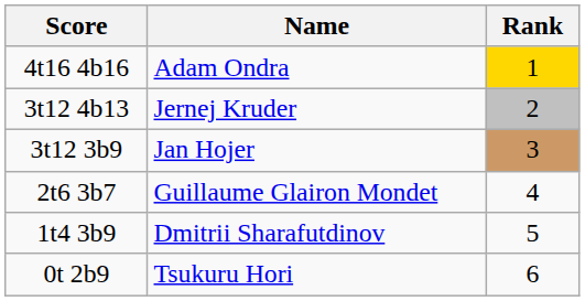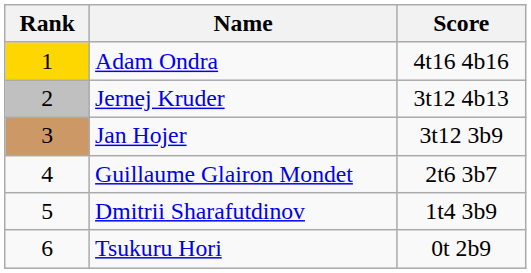 <table class="wikitable">
 <tr>
+<th width = "50">Rank</th>
+<th width = "200">Name</th>
 <th width = "80">Score</th>
-<th width = "200">Name</th>
-<th width = "50">Rank</th>
 </tr>
 <tr>
+<td align="center" style="background: gold">1</td>
+<td> <a href='#'>Adam Ondra</a></td>
 <td align="center">4t16 4b16</td>
-<td> <a href='#'>Adam Ondra</a></td>
-<td align="center" style="background: gold">1</td>
 </tr>
 <tr>
+<td align="center" style="background: silver">2</td>
+<td> <a href='#'>Jernej Kruder</a></td>
 <td align="center">3t12 4b13</td>
-<td> <a href='#'>Jernej Kruder</a></td>
-<td align="center" style="background: silver">2</td>
 </tr>
 <tr>
+<td align="center" style="background: #cc9966">3</td>
+<td> <a href='#'>Jan Hojer</a></td>
 <td align="center">3t12 3b9</td>
-<td> <a href='#'>Jan Hojer</a></td>
-<td align="center" style="background: #cc9966">3</td>
 </tr>
 <tr>
+<td align="center">4</td>
+<td> <a href='#'>Guillaume Glairon Mondet</a></td>
 <td align="center">2t6 3b7</td>
-<td> <a href='#'>Guillaume Glairon Mondet</a></td>
-<td align="center">4</td>
 </tr>
 <tr>
+<td align="center">5</td>
+<td> <a href='#'>Dmitrii Sharafutdinov</a></td>
 <td align="center">1t4 3b9</td>
-<td> <a href='#'>Dmitrii Sharafutdinov</a></td>
-<td align="center">5</td>
 </tr>
 <tr>
+<td align="center">6</td>
+<td> <a href='#'>Tsukuru Hori</a></td>
 <td align="center">0t 2b9</td>
-<td> <a href='#'>Tsukuru Hori</a></td>
-<td align="center">6</td>
 </tr>
 </table>
